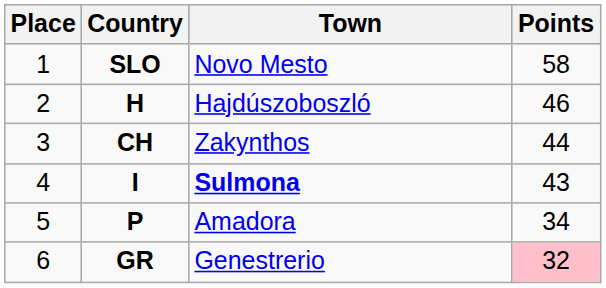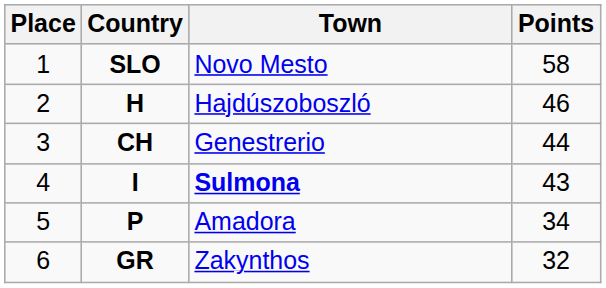 <table class="wikitable" style="text-align;">
 <tr>
 <th width="25">Place</th>
 <th width="25">Country</th>
 <th width="200">Town</th>
 <th width="25">Points</th>
 </tr>
 <tr>
 <td align="center">1</td>
 <td align="center"><strong>SLO</strong></td>
 <td align="left"><a href='#'>Novo Mesto</a></td>
 <td align="center">58</td>
 </tr>
 <tr>
 <td align="center">2</td>
 <td align="center"><strong>H</strong></td>
 <td align="left"><a href='#'>Hajdúszoboszló</a></td>
 <td align="center">46</td>
 </tr>
 <tr>
 <td align="center">3</td>
 <td align="center"><strong>CH</strong></td>
-<td align="left"><a href='#'>Zakynthos</a></td>
+<td align="left"><a href='#'>Genestrerio</a></td>
 <td align="center">44</td>
 </tr>
 <tr>
 <td align="center">4</td>
 <td align="center"><strong>I</strong></td>
 <td align="left"><strong><a href='#'>Sulmona</a></strong></td>
 <td align="center">43</td>
 </tr>
 <tr>
 <td align="center">5</td>
 <td align="center"><strong>P</strong></td>
 <td align="left"><a href='#'>Amadora</a></td>
 <td align="center">34</td>
 </tr>
 <tr>
 <td align="center">6</td>
 <td align="center"><strong>GR</strong></td>
-<td align="left"><a href='#'>Genestrerio</a></td>
-<td align="center" style="background: pink;">32</td>
+<td align="left"><a href='#'>Zakynthos</a></td>
+<td align="center">32</td>
 </tr>
 </table>
